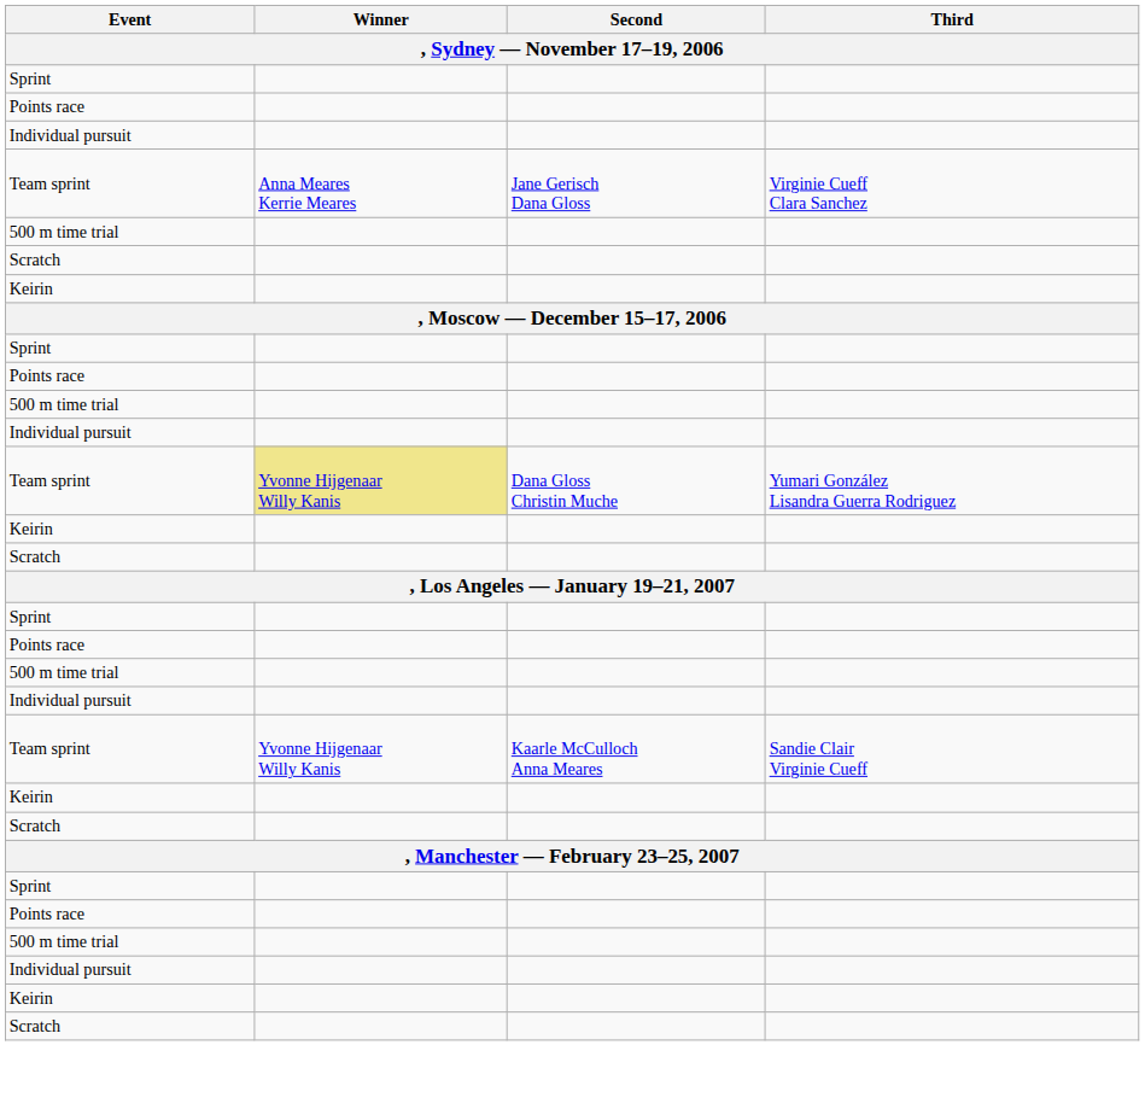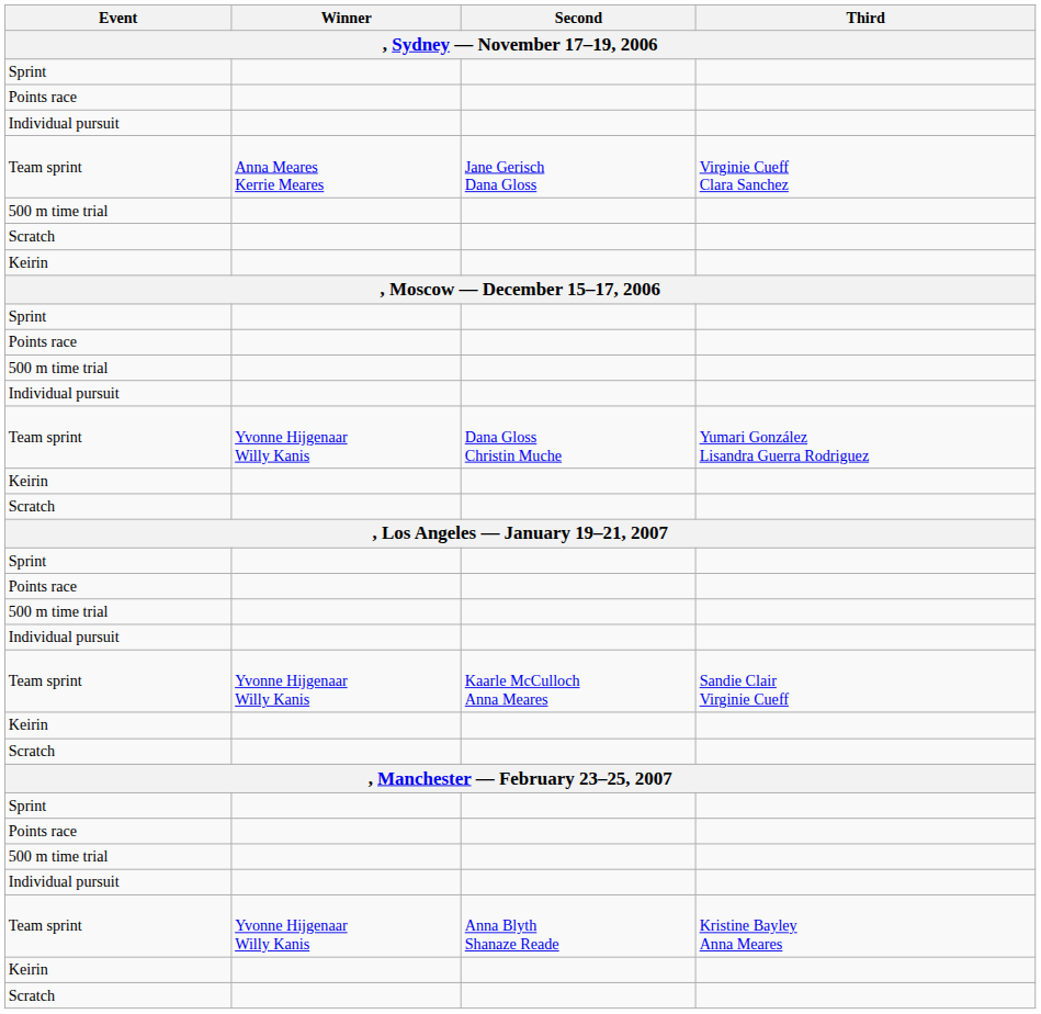 <table class=wikitable style="font-size:95%" width="80%">
 <tr>
 <th>Event</th>
 <th>Winner</th>
 <th>Second</th>
 <th>Third</th>
 </tr>
 <tr>
 <th colspan=4><big>, <a href='#'>Sydney</a> — November 17–19, 2006</big></th>
 </tr>
 <tr>
 <td>Sprint</td>
 <td></td>
 <td></td>
 <td></td>
 </tr>
 <tr>
 <td>Points race</td>
 <td></td>
 <td></td>
 <td></td>
 </tr>
 <tr>
 <td>Individual pursuit</td>
 <td></td>
 <td></td>
 <td></td>
 </tr>
 <tr>
 <td>Team sprint</td>
 <td><br> <a href='#'>Anna Meares</a><br> <a href='#'>Kerrie Meares</a></td>
 <td><br> <a href='#'>Jane Gerisch</a><br> <a href='#'>Dana Gloss</a></td>
 <td><br> <a href='#'>Virginie Cueff</a><br> <a href='#'>Clara Sanchez</a></td>
 </tr>
 <tr>
 <td>500 m time trial</td>
 <td></td>
 <td></td>
 <td></td>
 </tr>
 <tr>
 <td>Scratch</td>
 <td></td>
 <td></td>
 <td></td>
 </tr>
 <tr>
 <td>Keirin</td>
 <td></td>
 <td></td>
 <td></td>
 </tr>
 <tr bgcolor="#EFEFEF" align="left">
 <th colspan=4><big>, Moscow — December 15–17, 2006</big></th>
 </tr>
 <tr>
 <td>Sprint</td>
 <td></td>
 <td></td>
 <td></td>
 </tr>
 <tr>
 <td>Points race</td>
 <td></td>
 <td></td>
 <td></td>
 </tr>
 <tr>
 <td>500 m time trial</td>
 <td></td>
 <td></td>
 <td></td>
 </tr>
 <tr>
 <td>Individual pursuit</td>
 <td></td>
 <td></td>
 <td></td>
 </tr>
 <tr>
 <td>Team sprint</td>
-<td style="background: khaki;"><br> <a href='#'>Yvonne Hijgenaar</a><br> <a href='#'>Willy Kanis</a></td>
+<td><br> <a href='#'>Yvonne Hijgenaar</a><br> <a href='#'>Willy Kanis</a></td>
 <td><br> <a href='#'>Dana Gloss</a><br> <a href='#'>Christin Muche</a></td>
 <td><br> <a href='#'>Yumari González</a> <br><a href='#'>Lisandra Guerra Rodriguez</a></td>
 </tr>
 <tr>
 <td>Keirin</td>
 <td></td>
 <td></td>
 <td></td>
 </tr>
 <tr>
 <td>Scratch</td>
 <td></td>
 <td></td>
 <td></td>
 </tr>
 <tr>
 <th colspan=4><big>, Los Angeles — January 19–21, 2007</big></th>
 </tr>
 <tr>
 <td>Sprint</td>
 <td></td>
 <td></td>
 <td></td>
 </tr>
 <tr>
 <td>Points race</td>
 <td></td>
 <td></td>
 <td></td>
 </tr>
 <tr>
 <td>500 m time trial</td>
 <td></td>
 <td></td>
 <td></td>
 </tr>
 <tr>
 <td>Individual pursuit</td>
 <td></td>
 <td></td>
 <td></td>
 </tr>
 <tr>
 <td>Team sprint</td>
 <td><br> <a href='#'>Yvonne Hijgenaar</a><br> <a href='#'>Willy Kanis</a></td>
 <td><br> <a href='#'>Kaarle McCulloch</a> <br> <a href='#'>Anna Meares</a></td>
 <td><br> <a href='#'>Sandie Clair</a><br> <a href='#'>Virginie Cueff</a></td>
 </tr>
 <tr>
 <td>Keirin</td>
 <td></td>
 <td></td>
 <td></td>
 </tr>
 <tr>
 <td>Scratch</td>
 <td></td>
 <td></td>
 <td></td>
 </tr>
 <tr>
 <th colspan=4><big>, <a href='#'>Manchester</a> — February 23–25, 2007</big></th>
 </tr>
 <tr>
 <td>Sprint</td>
 <td></td>
 <td></td>
 <td></td>
 </tr>
 <tr>
 <td>Points race</td>
 <td></td>
 <td></td>
 <td></td>
 </tr>
 <tr>
 <td>500 m time trial</td>
 <td></td>
 <td></td>
 <td></td>
 </tr>
 <tr>
 <td>Individual pursuit</td>
 <td></td>
 <td></td>
 <td></td>
 </tr>
 <tr>
+<td>Team sprint</td>
+<td><br> <a href='#'>Yvonne Hijgenaar</a><br> <a href='#'>Willy Kanis</a></td>
+<td><br> <a href='#'>Anna Blyth</a><br> <a href='#'>Shanaze Reade</a></td>
+<td><br> <a href='#'>Kristine Bayley</a><br> <a href='#'>Anna Meares</a></td>
+</tr>
+<tr>
 <td>Keirin</td>
 <td></td>
 <td></td>
 <td></td>
 </tr>
 <tr>
 <td>Scratch</td>
 <td></td>
 <td></td>
 <td></td>
 </tr>
 </table>
